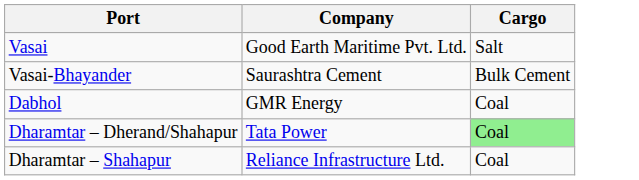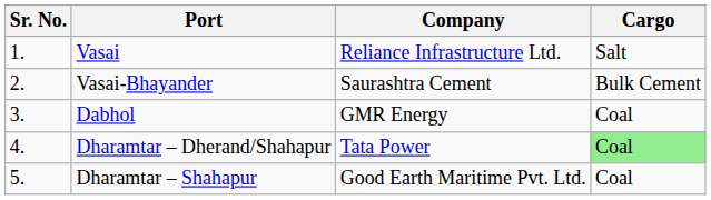 <table class="wikitable">
 <tr>
+<th>Sr. No.</th>
 <th>Port</th>
 <th>Company</th>
 <th>Cargo</th>
 </tr>
 <tr>
+<td>1.</td>
 <td><a href='#'>Vasai</a></td>
-<td>Good Earth Maritime Pvt. Ltd.</td>
+<td><a href='#'>Reliance Infrastructure</a> Ltd.</td>
 <td>Salt</td>
 </tr>
 <tr>
+<td>2.</td>
 <td>Vasai-<a href='#'>Bhayander</a></td>
 <td>Saurashtra Cement</td>
 <td>Bulk Cement</td>
 </tr>
 <tr>
+<td>3.</td>
 <td><a href='#'>Dabhol</a></td>
 <td>GMR Energy</td>
 <td>Coal</td>
 </tr>
 <tr>
+<td>4.</td>
 <td><a href='#'>Dharamtar</a> – Dherand/Shahapur</td>
 <td><a href='#'>Tata Power</a></td>
 <td style="background: lightgreen;">Coal</td>
 </tr>
 <tr>
+<td>5.</td>
 <td>Dharamtar – <a href='#'>Shahapur</a></td>
-<td><a href='#'>Reliance Infrastructure</a> Ltd.</td>
+<td>Good Earth Maritime Pvt. Ltd.</td>
 <td>Coal</td>
 </tr>
 </table>
